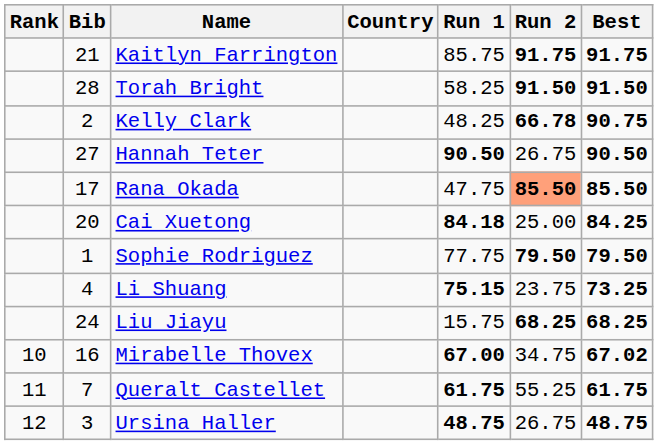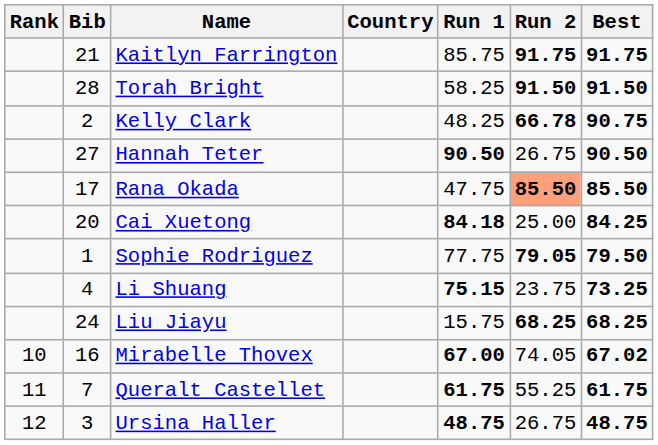 <table class="wikitable sortable" style="text-align:center">
 <tr>
 <th>Rank</th>
 <th>Bib</th>
 <th>Name</th>
 <th>Country</th>
 <th>Run 1</th>
 <th>Run 2</th>
 <th>Best</th>
 </tr>
 <tr>
 <td></td>
 <td>21</td>
 <td align=left><a href='#'>Kaitlyn Farrington</a></td>
 <td align=left></td>
 <td>85.75</td>
 <td><strong>91.75</strong></td>
 <td><strong>91.75</strong></td>
 </tr>
 <tr>
 <td></td>
 <td>28</td>
 <td align=left><a href='#'>Torah Bright</a></td>
 <td align=left></td>
 <td>58.25</td>
 <td><strong>91.50</strong></td>
 <td><strong>91.50</strong></td>
 </tr>
 <tr>
 <td></td>
 <td>2</td>
 <td align=left><a href='#'>Kelly Clark</a></td>
 <td align=left></td>
 <td>48.25</td>
 <td><strong>66.78</strong></td>
 <td><strong>90.75</strong></td>
 </tr>
 <tr>
 <td></td>
 <td>27</td>
 <td align=left><a href='#'>Hannah Teter</a></td>
 <td align=left></td>
 <td><strong>90.50</strong></td>
 <td>26.75</td>
 <td><strong>90.50</strong></td>
 </tr>
 <tr>
 <td></td>
 <td>17</td>
 <td align=left><a href='#'>Rana Okada</a></td>
 <td align=left></td>
 <td>47.75</td>
 <td style="background: lightsalmon;"><strong>85.50</strong></td>
 <td><strong>85.50</strong></td>
 </tr>
 <tr>
 <td></td>
 <td>20</td>
 <td align=left><a href='#'>Cai Xuetong</a></td>
 <td align=left></td>
 <td><strong>84.18</strong></td>
 <td>25.00</td>
 <td><strong>84.25</strong></td>
 </tr>
 <tr>
 <td></td>
 <td>1</td>
 <td align=left><a href='#'>Sophie Rodriguez</a></td>
 <td align=left></td>
 <td>77.75</td>
-<td><strong>79.50</strong></td>
+<td><strong>79.05</strong></td>
 <td><strong>79.50</strong></td>
 </tr>
 <tr>
 <td></td>
 <td>4</td>
 <td align=left><a href='#'>Li Shuang</a></td>
 <td align=left></td>
 <td><strong>75.15</strong></td>
 <td>23.75</td>
 <td><strong>73.25</strong></td>
 </tr>
 <tr>
 <td></td>
 <td>24</td>
 <td align=left><a href='#'>Liu Jiayu</a></td>
 <td align=left></td>
 <td>15.75</td>
 <td><strong>68.25</strong></td>
 <td><strong>68.25</strong></td>
 </tr>
 <tr>
 <td>10</td>
 <td>16</td>
 <td align=left><a href='#'>Mirabelle Thovex</a></td>
 <td align=left></td>
 <td><strong>67.00</strong></td>
-<td>34.75</td>
+<td>74.05</td>
 <td><strong>67.02</strong></td>
 </tr>
 <tr>
 <td>11</td>
 <td>7</td>
 <td align=left><a href='#'>Queralt Castellet</a></td>
 <td align=left></td>
 <td><strong>61.75</strong></td>
 <td>55.25</td>
 <td><strong>61.75</strong></td>
 </tr>
 <tr>
 <td>12</td>
 <td>3</td>
 <td align=left><a href='#'>Ursina Haller</a></td>
 <td align=left></td>
 <td><strong>48.75</strong></td>
 <td>26.75</td>
 <td><strong>48.75</strong></td>
 </tr>
 </table>
